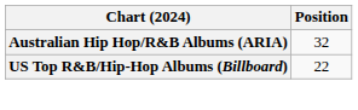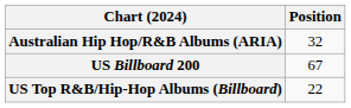 <table class="wikitable sortable plainrowheaders" style="text-align:center">
 <tr>
 <th scope="col">Chart (2024)</th>
 <th scope="col">Position</th>
 </tr>
 <tr>
 <th scope="row">Australian Hip Hop/R&B Albums (ARIA)</th>
 <td>32</td>
 </tr>
 <tr>
+<th scope="row">US <em>Billboard</em> 200</th>
+<td>67</td>
+</tr>
+<tr>
 <th scope="row">US Top R&B/Hip-Hop Albums (<em>Billboard</em>)</th>
 <td>22</td>
 </tr>
 </table>
